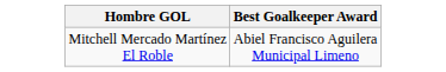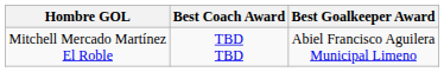 <table class="wikitable" style="margin: 0 auto;">
 <tr>
 <th>Hombre GOL</th>
+<th>Best Coach Award</th>
 <th>Best Goalkeeper Award</th>
 </tr>
 <tr>
 <td align=center> Mitchell Mercado Martínez <br><a href='#'>El Roble</a></td>
+<td align=center> <a href='#'>TBD</a><br><a href='#'>TBD</a></td>
 <td align=center> Abiel Francisco Aguilera<br><a href='#'>Municipal Limeno</a></td>
 </tr>
 </table>
